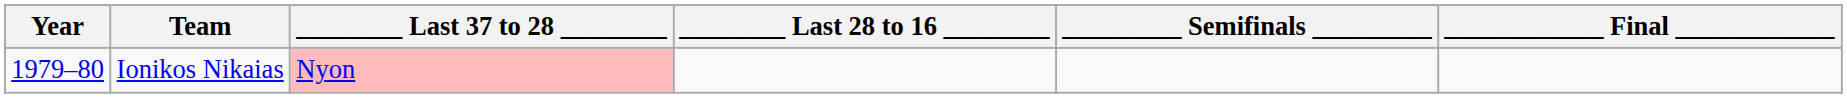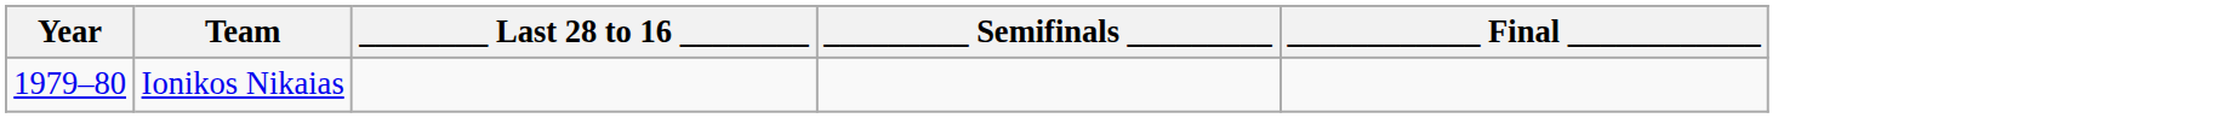 <table class="wikitable" style="font-size:85%">
 <tr>
 <th>Year</th>
 <th>Team</th>
-<th>________ Last 37 to 28 ________</th>
 <th>________ Last 28 to 16 ________</th>
 <th>_________ Semifinals _________</th>
 <th>____________ Final ____________</th>
 </tr>
 <tr>
 <td><a href='#'>1979–80</a></td>
 <td><a href='#'>Ionikos Nikaias</a></td>
-<td bgcolor=#FFBBBB> <a href='#'>Nyon</a></td>
 <td></td>
 <td></td>
 <td></td>
 </tr>
 </table>
